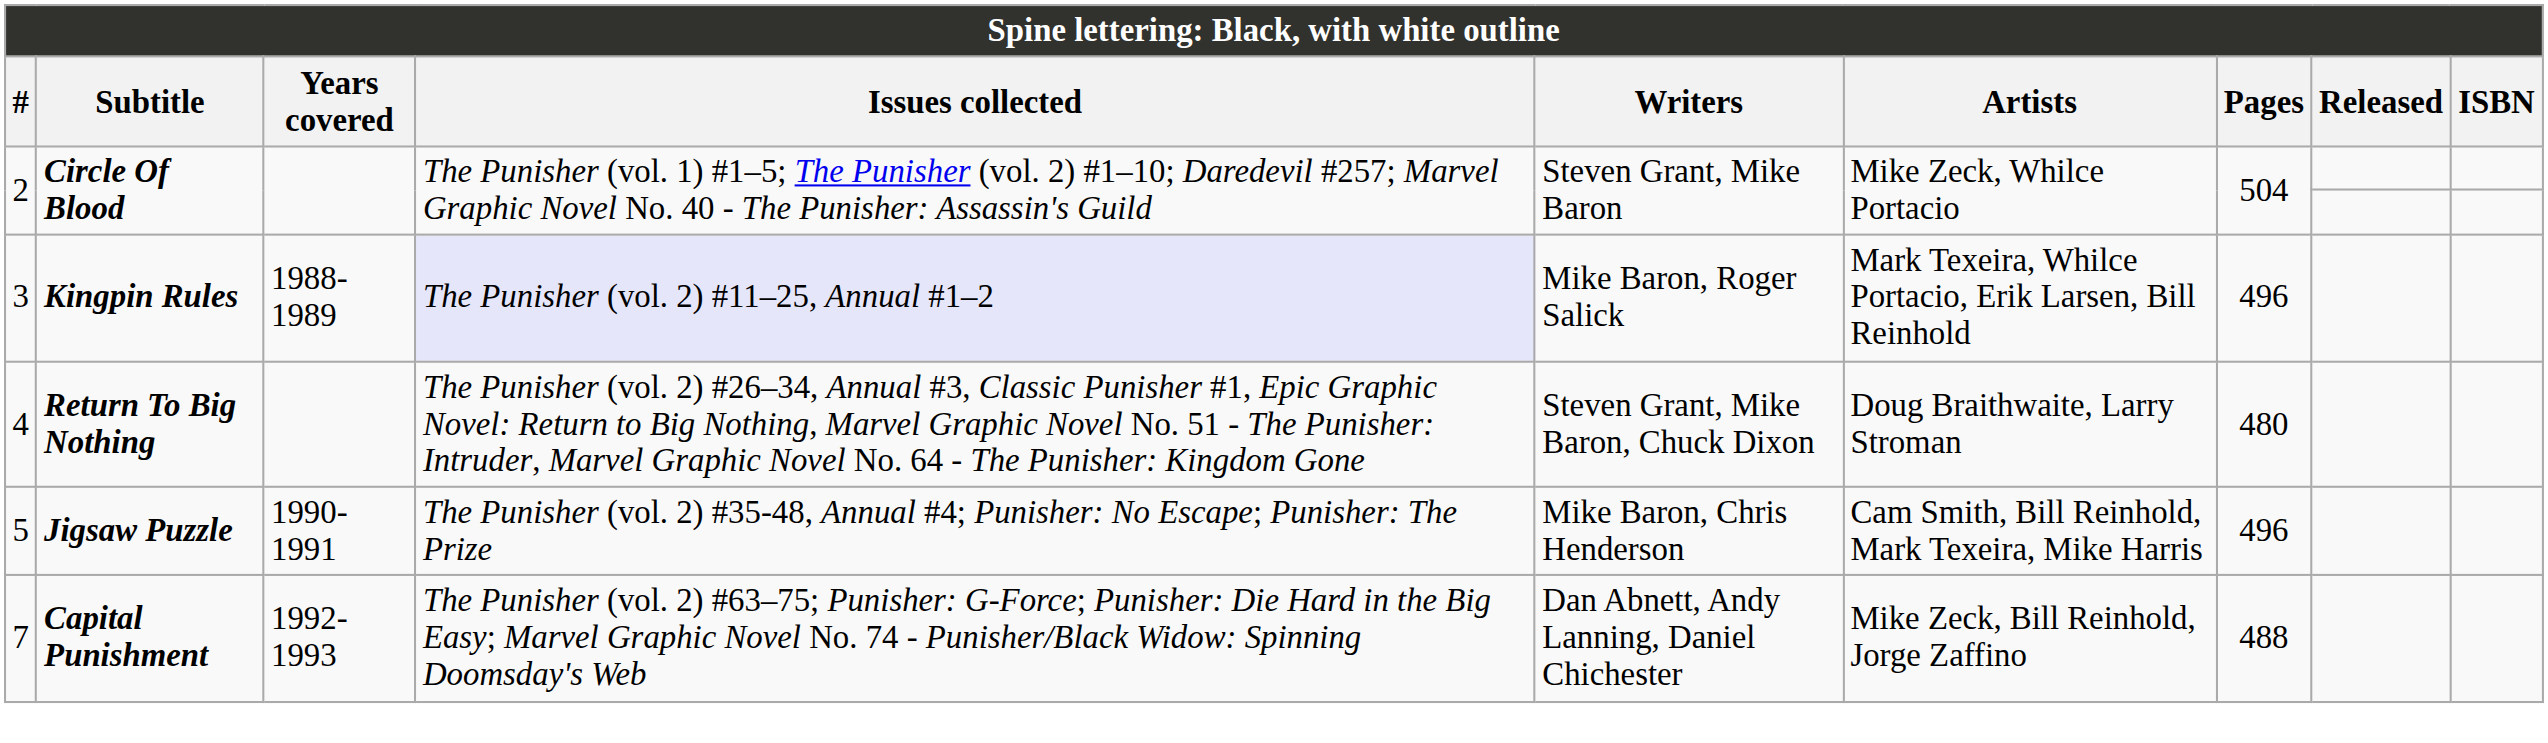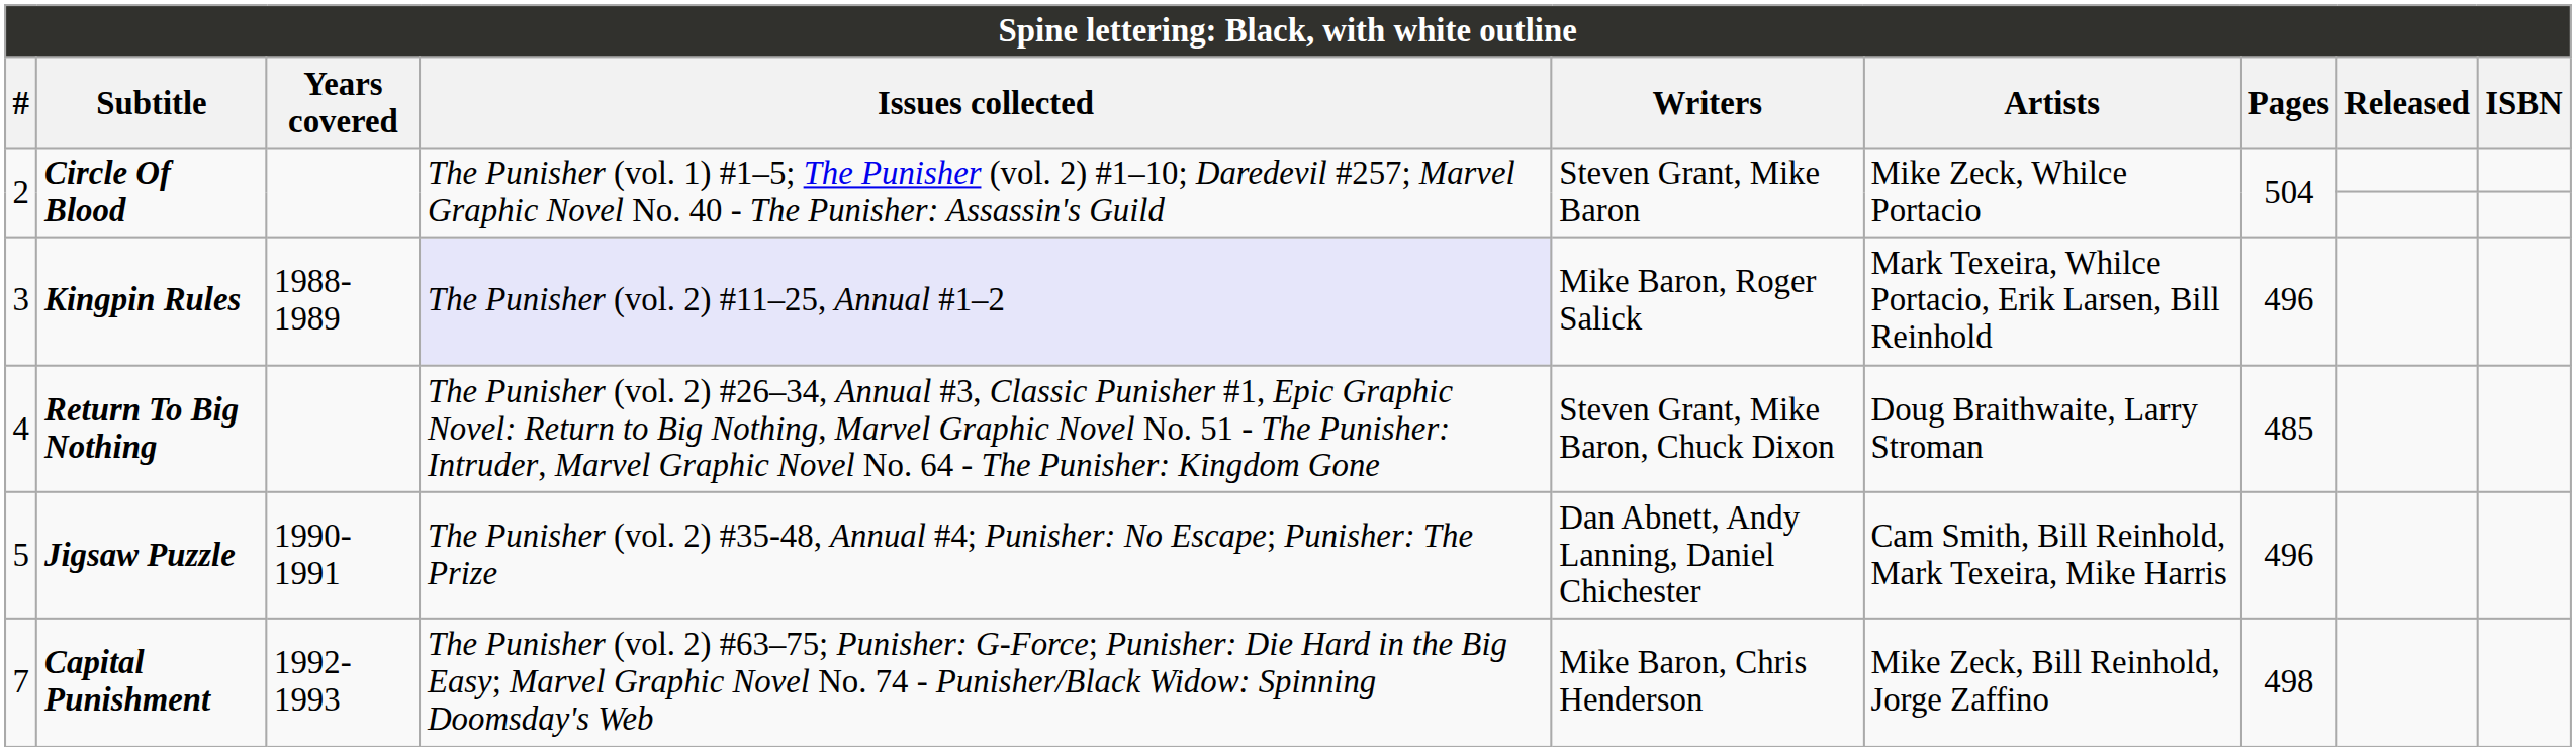 <table class="wikitable sortable" width=98%>
 <tr>
 <th colspan=9 style="background-color: #31312D; color: white;">Spine lettering: Black, with white outline</th>
 </tr>
 <tr>
 <th class="unsortable">#</th>
 <th class="unsortable">Subtitle</th>
 <th>Years covered</th>
 <th class="unsortable">Issues collected</th>
 <th class="unsortable">Writers</th>
 <th class="unsortable">Artists</th>
 <th class="unsortable">Pages</th>
 <th>Released</th>
 <th class="unsortable">ISBN</th>
 </tr>
 <tr>
 <td rowspan=2>2</td>
 <td rowspan=2><strong><em>Circle Of Blood</em></strong></td>
 <td rowspan=2></td>
 <td rowspan=2><em>The Punisher</em> (vol. 1) #1–5; <em><a href='#'>The Punisher</a></em> (vol. 2) #1–10; <em>Daredevil</em> #257; <em>Marvel Graphic Novel</em> No. 40 - <em>The Punisher: Assassin's Guild</em></td>
 <td rowspan=2>Steven Grant,  Mike Baron</td>
 <td rowspan=2>Mike Zeck, Whilce Portacio</td>
 <td style="text-align: center;" rowspan=2>504</td>
 <td></td>
 <td></td>
 </tr>
 <tr>
 <td></td>
 <td></td>
 </tr>
 <tr>
 <td>3</td>
 <td><strong><em>Kingpin Rules</em></strong></td>
 <td>1988-1989</td>
 <td style="background: lavender;"><em>The Punisher</em> (vol. 2) #11–25, <em>Annual</em> #1–2</td>
 <td>Mike Baron, Roger Salick</td>
 <td>Mark Texeira, Whilce Portacio, Erik Larsen, Bill Reinhold</td>
 <td style="text-align: center;">496</td>
 <td></td>
 <td></td>
 </tr>
 <tr>
 <td>4</td>
 <td><strong><em>Return To Big Nothing</em></strong></td>
 <td></td>
 <td><em>The Punisher</em> (vol. 2) #26–34, <em>Annual</em> #3, <em>Classic Punisher</em> #1, <em>Epic Graphic Novel: Return to Big Nothing</em>, <em>Marvel Graphic Novel</em> No. 51 - <em>The Punisher: Intruder</em>, <em>Marvel Graphic Novel</em> No. 64 - <em>The Punisher: Kingdom Gone</em></td>
 <td>Steven Grant, Mike Baron, Chuck Dixon</td>
 <td>Doug Braithwaite, Larry Stroman</td>
-<td style="text-align: center;">480</td>
+<td style="text-align: center;">485</td>
 <td></td>
 <td></td>
 </tr>
 <tr>
 <td>5</td>
 <td><strong><em>Jigsaw Puzzle</em></strong></td>
 <td>1990-1991</td>
 <td><em>The Punisher</em> (vol. 2) #35-48, <em>Annual</em> #4; <em>Punisher: No Escape</em>; <em>Punisher: The Prize</em></td>
-<td>Mike Baron, Chris Henderson</td>
+<td>Dan Abnett, Andy Lanning, Daniel Chichester</td>
 <td>Cam Smith, Bill Reinhold, Mark Texeira, Mike Harris</td>
 <td style="text-align: center;">496</td>
 <td></td>
 <td></td>
 </tr>
 <tr>
 <td>7</td>
 <td><strong><em>Capital Punishment</em></strong></td>
 <td>1992-1993</td>
 <td><em>The Punisher</em> (vol. 2) #63–75; <em>Punisher: G-Force</em>; <em>Punisher: Die Hard in the Big Easy</em>; <em>Marvel Graphic Novel</em> No. 74 - <em>Punisher/Black Widow: Spinning Doomsday's Web</em></td>
-<td>Dan Abnett, Andy Lanning, Daniel Chichester</td>
+<td>Mike Baron, Chris Henderson</td>
 <td>Mike Zeck, Bill Reinhold, Jorge Zaffino</td>
-<td style="text-align: center;">488</td>
+<td style="text-align: center;">498</td>
 <td></td>
 <td></td>
 </tr>
 </table>
